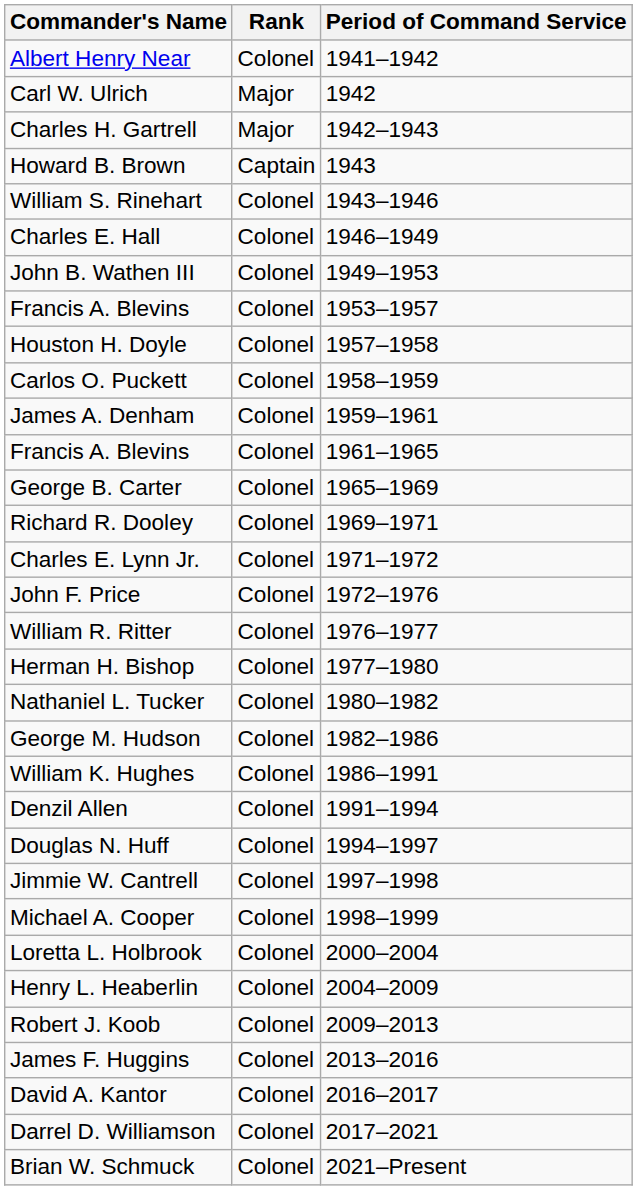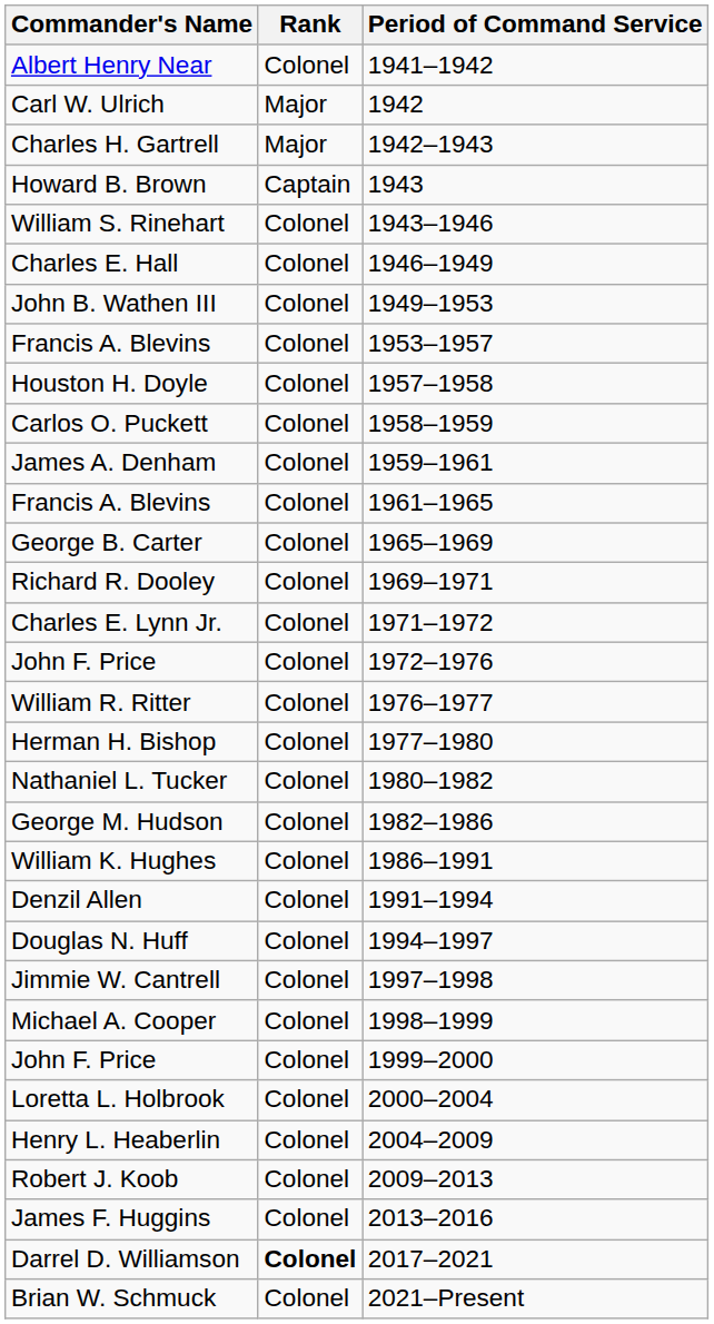 <table class="wikitable">
 <tr>
 <th>Commander's Name</th>
 <th>Rank</th>
 <th>Period of Command Service</th>
 </tr>
 <tr>
 <td><a href='#'>Albert Henry Near</a></td>
 <td>Colonel</td>
 <td>1941–1942</td>
 </tr>
 <tr>
 <td>Carl W. Ulrich</td>
 <td>Major</td>
 <td>1942</td>
 </tr>
 <tr>
 <td>Charles H. Gartrell</td>
 <td>Major</td>
 <td>1942–1943</td>
 </tr>
 <tr>
 <td>Howard B. Brown</td>
 <td>Captain</td>
 <td>1943</td>
 </tr>
 <tr>
 <td>William S. Rinehart</td>
 <td>Colonel</td>
 <td>1943–1946</td>
 </tr>
 <tr>
 <td>Charles E. Hall</td>
 <td>Colonel</td>
 <td>1946–1949</td>
 </tr>
 <tr>
 <td>John B. Wathen III</td>
 <td>Colonel</td>
 <td>1949–1953</td>
 </tr>
 <tr>
 <td>Francis A. Blevins</td>
 <td>Colonel</td>
 <td>1953–1957</td>
 </tr>
 <tr>
 <td>Houston H. Doyle</td>
 <td>Colonel</td>
 <td>1957–1958</td>
 </tr>
 <tr>
 <td>Carlos O. Puckett</td>
 <td>Colonel</td>
 <td>1958–1959</td>
 </tr>
 <tr>
 <td>James A. Denham</td>
 <td>Colonel</td>
 <td>1959–1961</td>
 </tr>
 <tr>
 <td>Francis A. Blevins</td>
 <td>Colonel</td>
 <td>1961–1965</td>
 </tr>
 <tr>
 <td>George B. Carter</td>
 <td>Colonel</td>
 <td>1965–1969</td>
 </tr>
 <tr>
 <td>Richard R. Dooley</td>
 <td>Colonel</td>
 <td>1969–1971</td>
 </tr>
 <tr>
 <td>Charles E. Lynn Jr.</td>
 <td>Colonel</td>
 <td>1971–1972</td>
 </tr>
 <tr>
 <td>John F. Price</td>
 <td>Colonel</td>
 <td>1972–1976</td>
 </tr>
 <tr>
 <td>William R. Ritter</td>
 <td>Colonel</td>
 <td>1976–1977</td>
 </tr>
 <tr>
 <td>Herman H. Bishop</td>
 <td>Colonel</td>
 <td>1977–1980</td>
 </tr>
 <tr>
 <td>Nathaniel L. Tucker</td>
 <td>Colonel</td>
 <td>1980–1982</td>
 </tr>
 <tr>
 <td>George M. Hudson</td>
 <td>Colonel</td>
 <td>1982–1986</td>
 </tr>
 <tr>
 <td>William K. Hughes</td>
 <td>Colonel</td>
 <td>1986–1991</td>
 </tr>
 <tr>
 <td>Denzil Allen</td>
 <td>Colonel</td>
 <td>1991–1994</td>
 </tr>
 <tr>
 <td>Douglas N. Huff</td>
 <td>Colonel</td>
 <td>1994–1997</td>
 </tr>
 <tr>
 <td>Jimmie W. Cantrell</td>
 <td>Colonel</td>
 <td>1997–1998</td>
 </tr>
 <tr>
 <td>Michael A. Cooper</td>
 <td>Colonel</td>
 <td>1998–1999</td>
 </tr>
 <tr>
+<td>John F. Price</td>
+<td>Colonel</td>
+<td>1999–2000</td>
+</tr>
+<tr>
 <td>Loretta L. Holbrook</td>
 <td>Colonel</td>
 <td>2000–2004</td>
 </tr>
 <tr>
 <td>Henry L. Heaberlin</td>
 <td>Colonel</td>
 <td>2004–2009</td>
 </tr>
 <tr>
 <td>Robert J. Koob</td>
 <td>Colonel</td>
 <td>2009–2013</td>
 </tr>
 <tr>
 <td>James F. Huggins</td>
 <td>Colonel</td>
 <td>2013–2016</td>
 </tr>
 <tr>
-<td>David A. Kantor</td>
-<td>Colonel</td>
-<td>2016–2017</td>
-</tr>
-<tr>
 <td>Darrel D. Williamson</td>
-<td>Colonel</td>
+<td><strong>Colonel</strong></td>
 <td>2017–2021</td>
 </tr>
 <tr>
 <td>Brian W. Schmuck</td>
 <td>Colonel</td>
 <td>2021–Present</td>
 </tr>
 </table>
